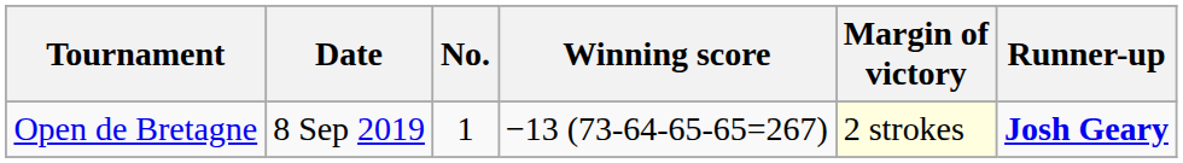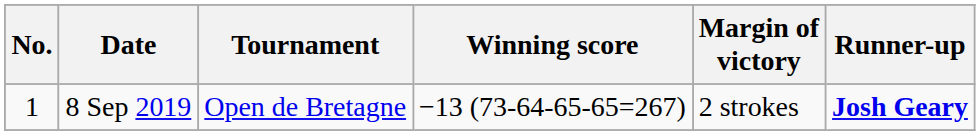 <table class="wikitable" style="font-size:95%;">
 <tr>
+<th>No.</th>
+<th>Date</th>
 <th>Tournament</th>
-<th>Date</th>
-<th>No.</th>
 <th>Winning score</th>
 <th>Margin of<br>victory</th>
 <th>Runner-up</th>
 </tr>
 <tr>
+<td align=center>1</td>
+<td align=right>8 Sep <a href='#'>2019</a></td>
 <td><a href='#'>Open de Bretagne</a></td>
-<td align=right>8 Sep <a href='#'>2019</a></td>
-<td align=center>1</td>
 <td>−13 (73-64-65-65=267)</td>
-<td style="background: lightyellow;">2 strokes</td>
+<td>2 strokes</td>
 <td><strong> <a href='#'>Josh Geary</a></strong></td>
 </tr>
 </table>
